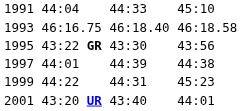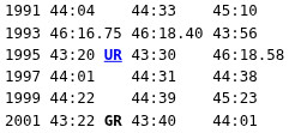 <table>
 <tr>
 <td>1991</td>
 <td></td>
 <td>44:04</td>
 <td></td>
 <td>44:33</td>
 <td></td>
 <td>45:10</td>
 </tr>
 <tr>
 <td>1993</td>
 <td></td>
 <td>46:16.75</td>
 <td></td>
 <td>46:18.40</td>
 <td></td>
-<td>46:18.58</td>
+<td>43:56</td>
 </tr>
 <tr>
 <td>1995</td>
 <td></td>
-<td>43:22 <strong>GR</strong></td>
+<td>43:20 <strong><a href='#'>UR</a></strong></td>
 <td></td>
 <td>43:30</td>
 <td></td>
-<td>43:56</td>
+<td>46:18.58</td>
 </tr>
 <tr>
 <td>1997</td>
 <td></td>
 <td>44:01</td>
 <td></td>
-<td>44:39</td>
+<td>44:31</td>
 <td></td>
 <td>44:38</td>
 </tr>
 <tr>
 <td>1999</td>
 <td></td>
 <td>44:22</td>
 <td></td>
-<td>44:31</td>
+<td>44:39</td>
 <td></td>
 <td>45:23</td>
 </tr>
 <tr>
 <td>2001</td>
 <td></td>
-<td>43:20 <strong><a href='#'>UR</a></strong></td>
+<td>43:22 <strong>GR</strong></td>
 <td></td>
 <td>43:40</td>
 <td></td>
 <td>44:01</td>
 </tr>
 </table>
